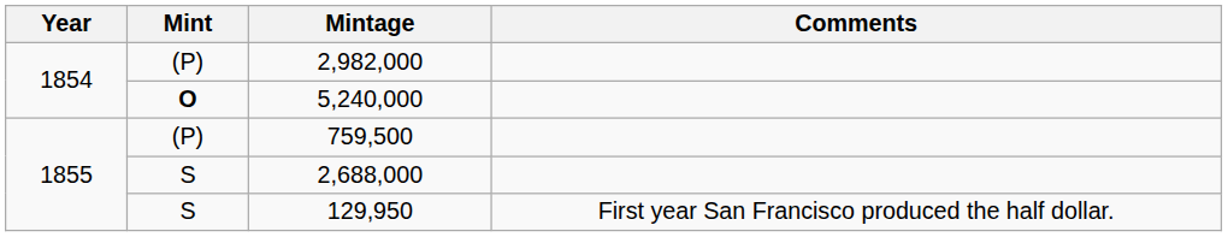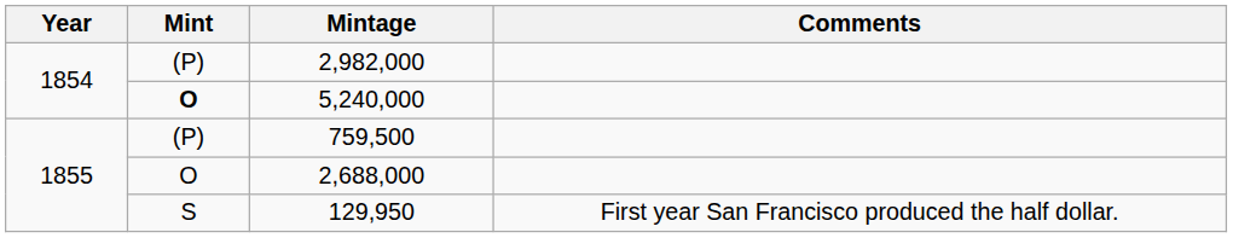 <table class="wikitable sortable" style="min-width:65%; text-align:center;">
 <tr>
 <th width="10%">Year</th>
 <th width="10%">Mint</th>
 <th width="20%">Mintage</th>
 <th width="60%">Comments</th>
 </tr>
 <tr>
 <td rowspan="2">1854</td>
 <td>(P)</td>
 <td>2,982,000</td>
 <td></td>
 </tr>
 <tr>
 <td><strong>O</strong></td>
 <td>5,240,000</td>
 <td></td>
 </tr>
 <tr>
 <td rowspan="3">1855</td>
 <td>(P)</td>
 <td>759,500</td>
 <td></td>
 </tr>
 <tr>
-<td>S</td>
+<td>O</td>
 <td>2,688,000</td>
 <td></td>
 </tr>
 <tr>
 <td>S</td>
 <td>129,950</td>
 <td>First year San Francisco produced the half dollar.</td>
 </tr>
 </table>
